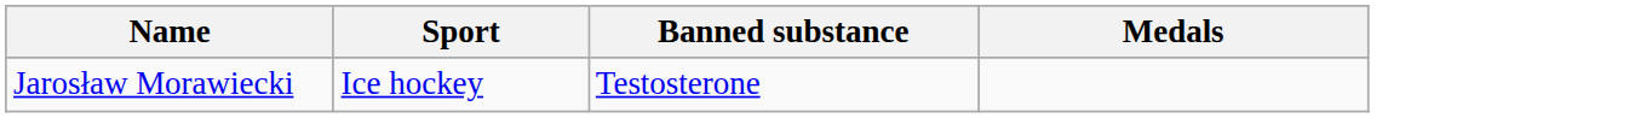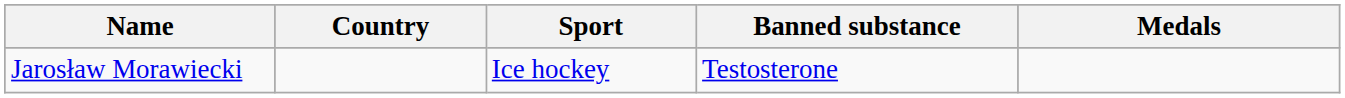 <table class="wikitable" style="font-size:98%;">
 <tr>
 <th style="width:150px;">Name</th>
+<th style="width:115px;">Country</th>
 <th style="width:115px;">Sport</th>
 <th style="width:180px;">Banned substance</th>
 <th style="width:180px;">Medals</th>
 </tr>
 <tr>
 <td><a href='#'>Jarosław Morawiecki</a></td>
+<td></td>
 <td><a href='#'>Ice hockey</a></td>
 <td><a href='#'>Testosterone</a></td>
 <td></td>
 </tr>
 </table>
